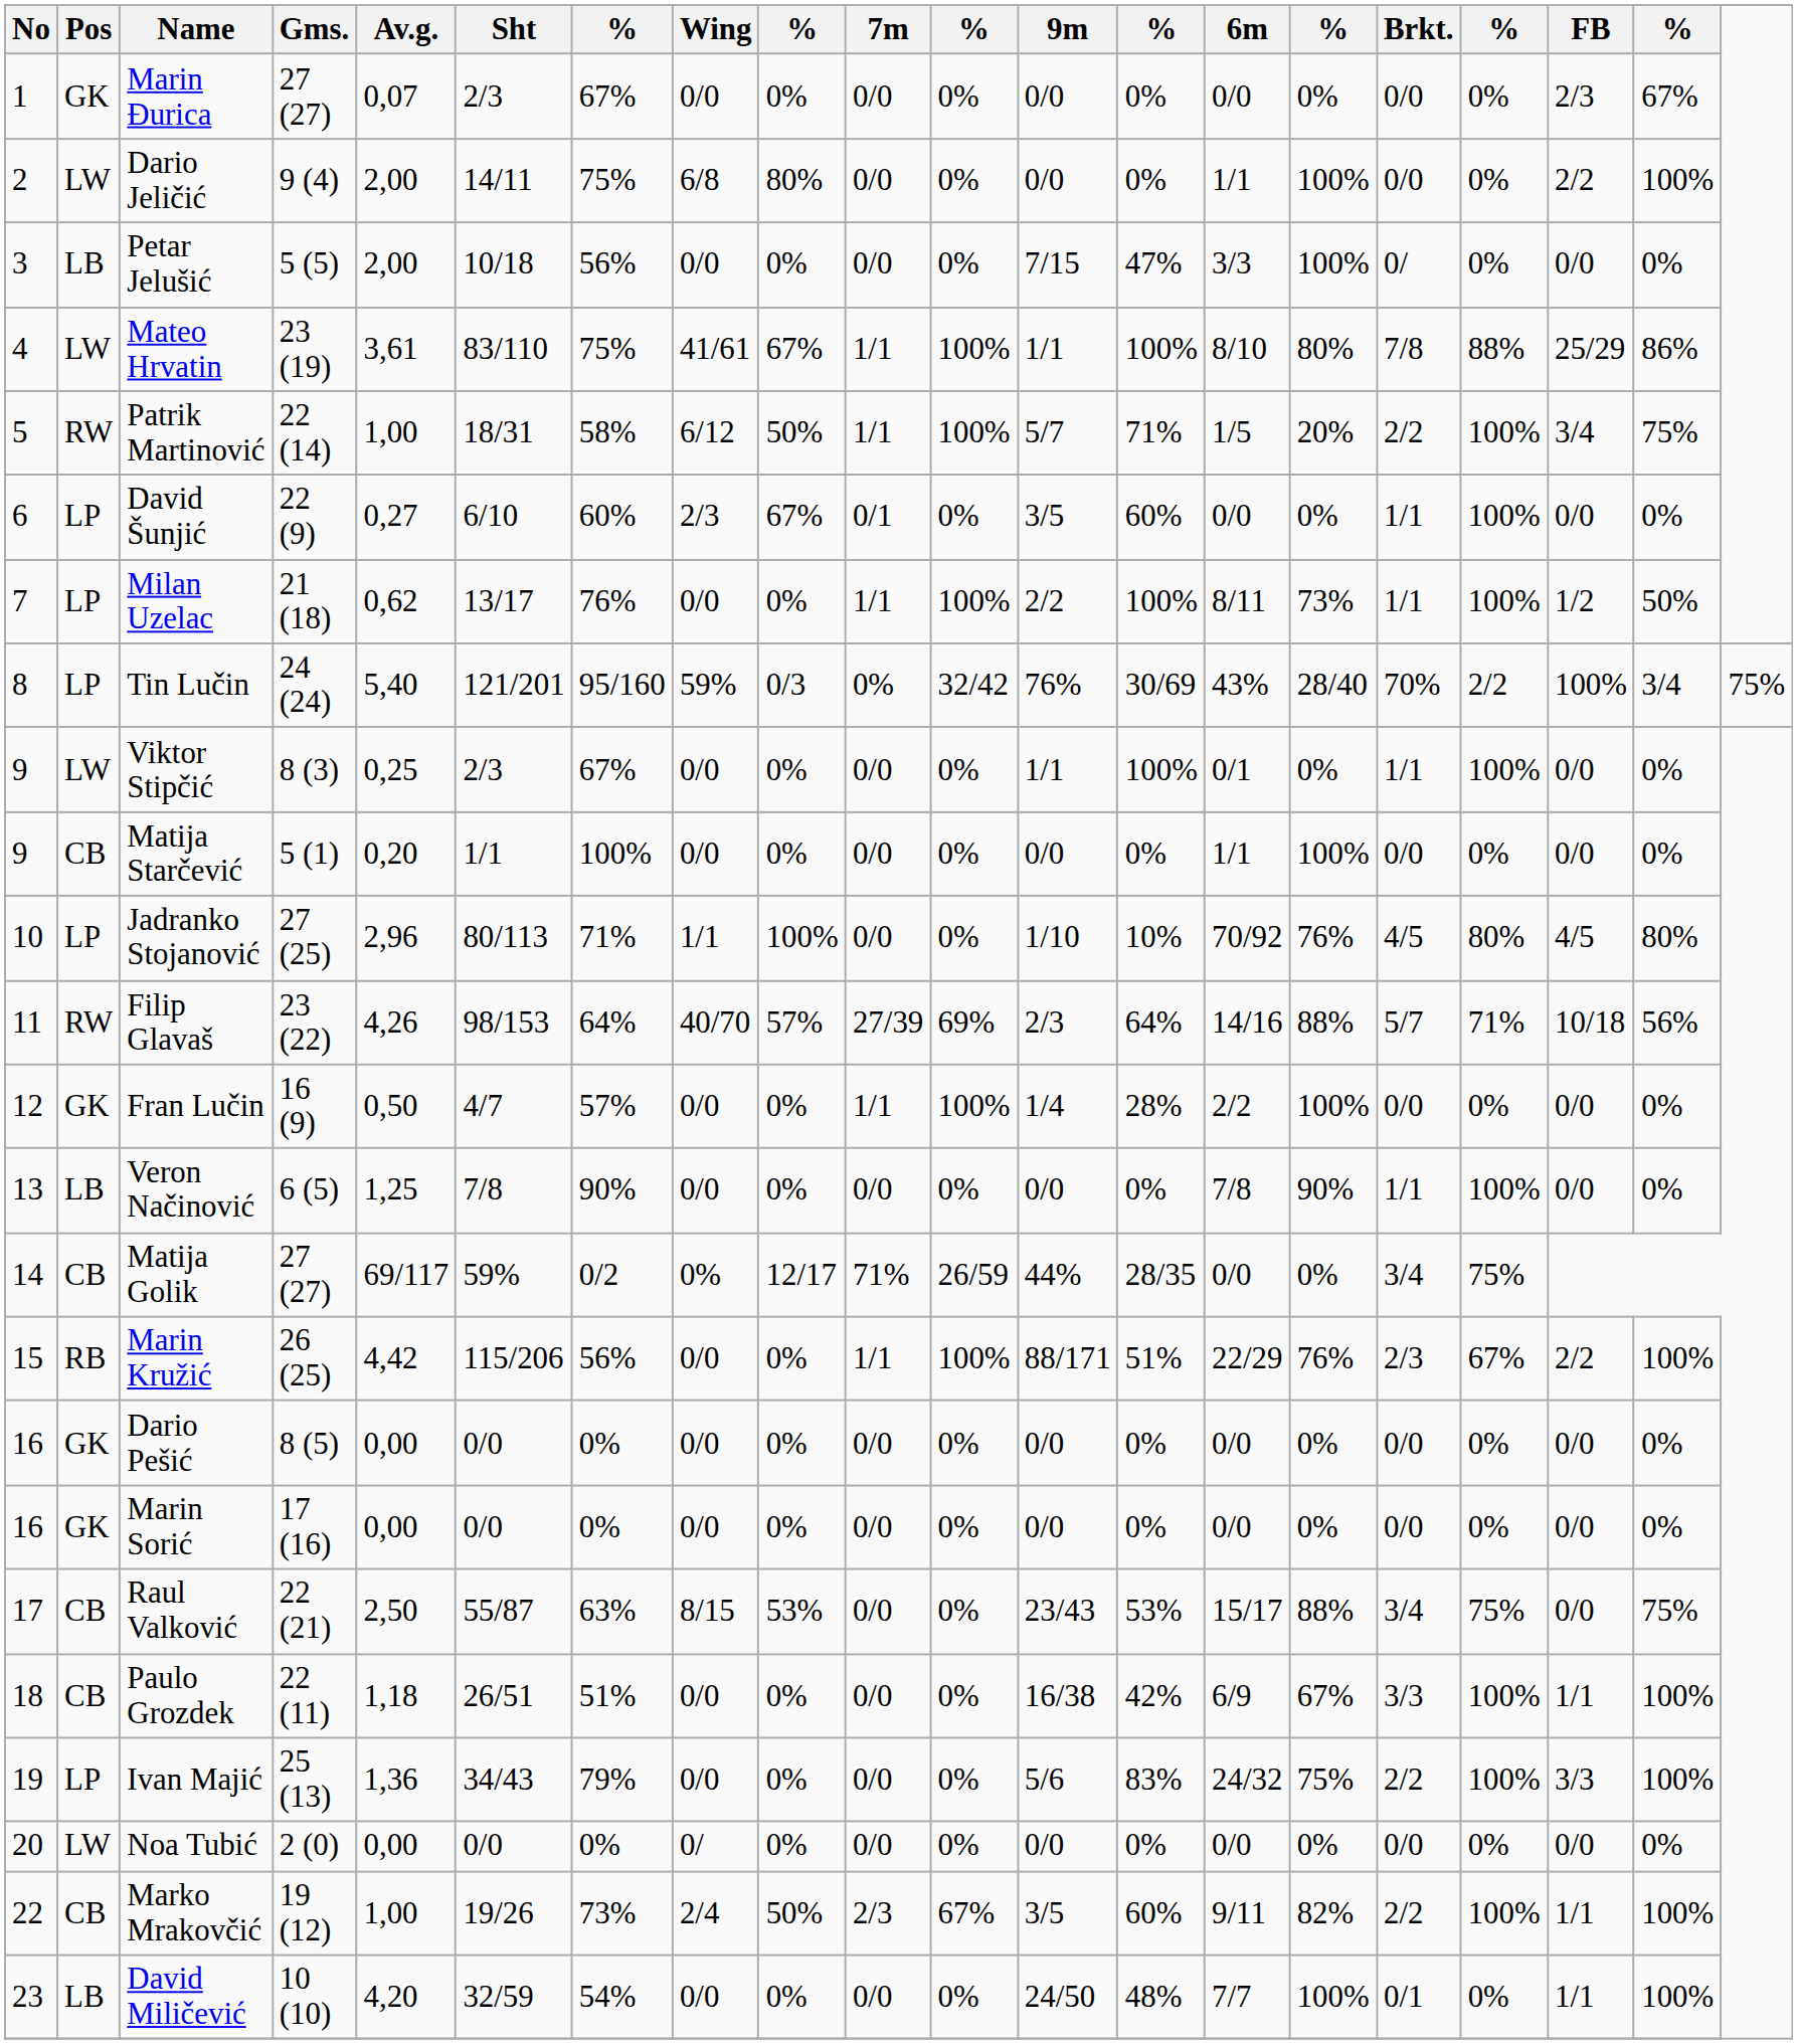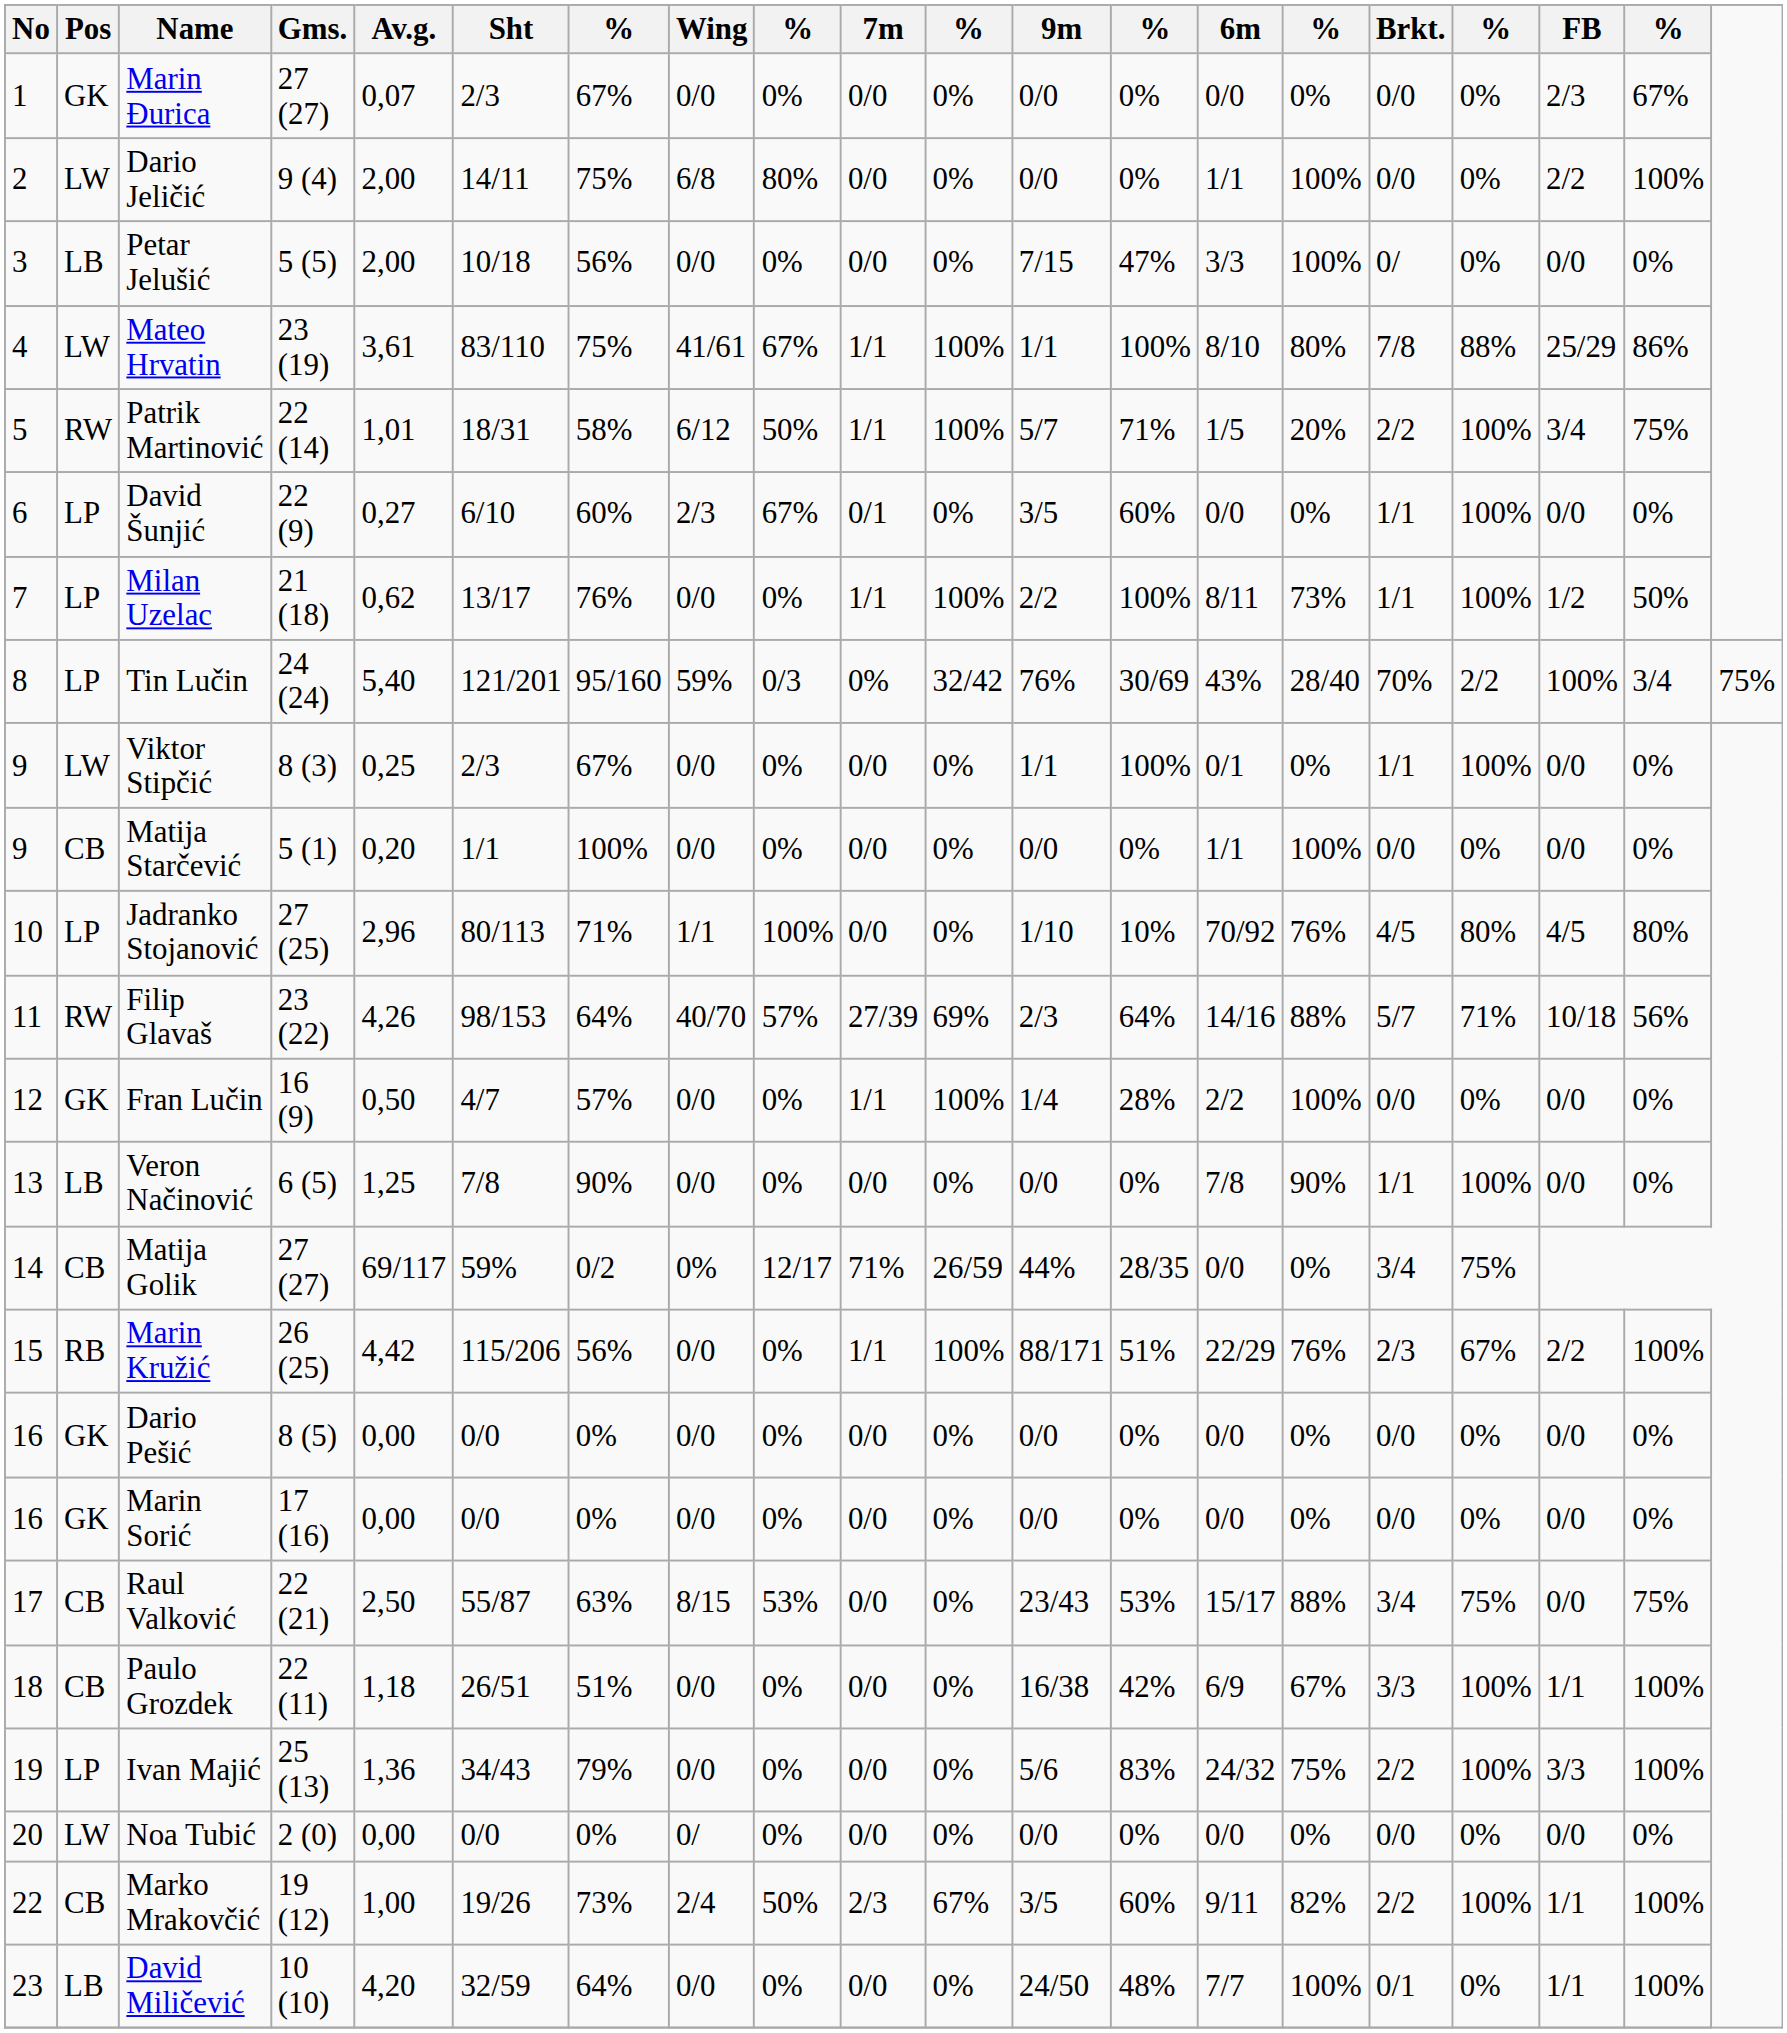 <table class="wikitable">
 <tr>
 <th>No</th>
 <th>Pos</th>
 <th>Name</th>
 <th>Gms.</th>
 <th>Av.g.</th>
 <th>Sht</th>
 <th>%</th>
 <th>Wing</th>
 <th>%</th>
 <th>7m</th>
 <th>%</th>
 <th>9m</th>
 <th>%</th>
 <th>6m</th>
 <th>%</th>
 <th>Brkt.</th>
 <th>%</th>
 <th>FB</th>
 <th>%</th>
 </tr>
 <tr>
 <td>1</td>
 <td>GK</td>
 <td><a href='#'>Marin Đurica</a></td>
 <td>27 (27)</td>
 <td>0,07</td>
 <td>2/3</td>
 <td>67%</td>
 <td>0/0</td>
 <td>0%</td>
 <td>0/0</td>
 <td>0%</td>
 <td>0/0</td>
 <td>0%</td>
 <td>0/0</td>
 <td>0%</td>
 <td>0/0</td>
 <td>0%</td>
 <td>2/3</td>
 <td>67%</td>
 </tr>
 <tr>
 <td>2</td>
 <td>LW</td>
 <td>Dario Jeličić</td>
 <td>9 (4)</td>
 <td>2,00</td>
 <td>14/11</td>
 <td>75%</td>
 <td>6/8</td>
 <td>80%</td>
 <td>0/0</td>
 <td>0%</td>
 <td>0/0</td>
 <td>0%</td>
 <td>1/1</td>
 <td>100%</td>
 <td>0/0</td>
 <td>0%</td>
 <td>2/2</td>
 <td>100%</td>
 </tr>
 <tr>
 <td>3</td>
 <td>LB</td>
 <td>Petar Jelušić</td>
 <td>5 (5)</td>
 <td>2,00</td>
 <td>10/18</td>
 <td>56%</td>
 <td>0/0</td>
 <td>0%</td>
 <td>0/0</td>
 <td>0%</td>
 <td>7/15</td>
 <td>47%</td>
 <td>3/3</td>
 <td>100%</td>
 <td>0/</td>
 <td>0%</td>
 <td>0/0</td>
 <td>0%</td>
 </tr>
 <tr>
 <td>4</td>
 <td>LW</td>
 <td><a href='#'>Mateo Hrvatin</a></td>
 <td>23 (19)</td>
 <td>3,61</td>
 <td>83/110</td>
 <td>75%</td>
 <td>41/61</td>
 <td>67%</td>
 <td>1/1</td>
 <td>100%</td>
 <td>1/1</td>
 <td>100%</td>
 <td>8/10</td>
 <td>80%</td>
 <td>7/8</td>
 <td>88%</td>
 <td>25/29</td>
 <td>86%</td>
 </tr>
 <tr>
 <td>5</td>
 <td>RW</td>
 <td>Patrik Martinović</td>
 <td>22 (14)</td>
-<td>1,00</td>
+<td>1,01</td>
 <td>18/31</td>
 <td>58%</td>
 <td>6/12</td>
 <td>50%</td>
 <td>1/1</td>
 <td>100%</td>
 <td>5/7</td>
 <td>71%</td>
 <td>1/5</td>
 <td>20%</td>
 <td>2/2</td>
 <td>100%</td>
 <td>3/4</td>
 <td>75%</td>
 </tr>
 <tr>
 <td>6</td>
 <td>LP</td>
 <td>David Šunjić</td>
 <td>22 (9)</td>
 <td>0,27</td>
 <td>6/10</td>
 <td>60%</td>
 <td>2/3</td>
 <td>67%</td>
 <td>0/1</td>
 <td>0%</td>
 <td>3/5</td>
 <td>60%</td>
 <td>0/0</td>
 <td>0%</td>
 <td>1/1</td>
 <td>100%</td>
 <td>0/0</td>
 <td>0%</td>
 </tr>
 <tr>
 <td>7</td>
 <td>LP</td>
 <td><a href='#'>Milan Uzelac</a></td>
 <td>21 (18)</td>
 <td>0,62</td>
 <td>13/17</td>
 <td>76%</td>
 <td>0/0</td>
 <td>0%</td>
 <td>1/1</td>
 <td>100%</td>
 <td>2/2</td>
 <td>100%</td>
 <td>8/11</td>
 <td>73%</td>
 <td>1/1</td>
 <td>100%</td>
 <td>1/2</td>
 <td>50%</td>
 </tr>
 <tr>
 <td>8</td>
 <td>LP</td>
 <td>Tin Lučin</td>
 <td>24 (24)</td>
 <td>5,40</td>
 <td>121/201</td>
 <td>95/160</td>
 <td>59%</td>
 <td>0/3</td>
 <td>0%</td>
 <td>32/42</td>
 <td>76%</td>
 <td>30/69</td>
 <td>43%</td>
 <td>28/40</td>
 <td>70%</td>
 <td>2/2</td>
 <td>100%</td>
 <td>3/4</td>
 <td>75%</td>
 </tr>
 <tr>
 <td>9</td>
 <td>LW</td>
 <td>Viktor Stipčić</td>
 <td>8 (3)</td>
 <td>0,25</td>
 <td>2/3</td>
 <td>67%</td>
 <td>0/0</td>
 <td>0%</td>
 <td>0/0</td>
 <td>0%</td>
 <td>1/1</td>
 <td>100%</td>
 <td>0/1</td>
 <td>0%</td>
 <td>1/1</td>
 <td>100%</td>
 <td>0/0</td>
 <td>0%</td>
 </tr>
 <tr>
 <td>9</td>
 <td>CB</td>
 <td>Matija Starčević</td>
 <td>5 (1)</td>
 <td>0,20</td>
 <td>1/1</td>
 <td>100%</td>
 <td>0/0</td>
 <td>0%</td>
 <td>0/0</td>
 <td>0%</td>
 <td>0/0</td>
 <td>0%</td>
 <td>1/1</td>
 <td>100%</td>
 <td>0/0</td>
 <td>0%</td>
 <td>0/0</td>
 <td>0%</td>
 </tr>
 <tr>
 <td>10</td>
 <td>LP</td>
 <td>Jadranko Stojanović</td>
 <td>27 (25)</td>
 <td>2,96</td>
 <td>80/113</td>
 <td>71%</td>
 <td>1/1</td>
 <td>100%</td>
 <td>0/0</td>
 <td>0%</td>
 <td>1/10</td>
 <td>10%</td>
 <td>70/92</td>
 <td>76%</td>
 <td>4/5</td>
 <td>80%</td>
 <td>4/5</td>
 <td>80%</td>
 </tr>
 <tr>
 <td>11</td>
 <td>RW</td>
 <td>Filip Glavaš</td>
 <td>23 (22)</td>
 <td>4,26</td>
 <td>98/153</td>
 <td>64%</td>
 <td>40/70</td>
 <td>57%</td>
 <td>27/39</td>
 <td>69%</td>
 <td>2/3</td>
 <td>64%</td>
 <td>14/16</td>
 <td>88%</td>
 <td>5/7</td>
 <td>71%</td>
 <td>10/18</td>
 <td>56%</td>
 </tr>
 <tr>
 <td>12</td>
 <td>GK</td>
 <td>Fran Lučin</td>
 <td>16 (9)</td>
 <td>0,50</td>
 <td>4/7</td>
 <td>57%</td>
 <td>0/0</td>
 <td>0%</td>
 <td>1/1</td>
 <td>100%</td>
 <td>1/4</td>
 <td>28%</td>
 <td>2/2</td>
 <td>100%</td>
 <td>0/0</td>
 <td>0%</td>
 <td>0/0</td>
 <td>0%</td>
 </tr>
 <tr>
 <td>13</td>
 <td>LB</td>
 <td>Veron Načinović</td>
 <td>6 (5)</td>
 <td>1,25</td>
 <td>7/8</td>
 <td>90%</td>
 <td>0/0</td>
 <td>0%</td>
 <td>0/0</td>
 <td>0%</td>
 <td>0/0</td>
 <td>0%</td>
 <td>7/8</td>
 <td>90%</td>
 <td>1/1</td>
 <td>100%</td>
 <td>0/0</td>
 <td>0%</td>
 </tr>
 <tr>
 <td>14</td>
 <td>CB</td>
 <td>Matija Golik</td>
 <td>27 (27)</td>
 <td>69/117</td>
 <td>59%</td>
 <td>0/2</td>
 <td>0%</td>
 <td>12/17</td>
 <td>71%</td>
 <td>26/59</td>
 <td>44%</td>
 <td>28/35</td>
 <td>0/0</td>
 <td>0%</td>
 <td>3/4</td>
 <td>75%</td>
 </tr>
 <tr>
 <td>15</td>
 <td>RB</td>
 <td><a href='#'>Marin Kružić</a></td>
 <td>26 (25)</td>
 <td>4,42</td>
 <td>115/206</td>
 <td>56%</td>
 <td>0/0</td>
 <td>0%</td>
 <td>1/1</td>
 <td>100%</td>
 <td>88/171</td>
 <td>51%</td>
 <td>22/29</td>
 <td>76%</td>
 <td>2/3</td>
 <td>67%</td>
 <td>2/2</td>
 <td>100%</td>
 </tr>
 <tr>
 <td>16</td>
 <td>GK</td>
 <td>Dario Pešić</td>
 <td>8 (5)</td>
 <td>0,00</td>
 <td>0/0</td>
 <td>0%</td>
 <td>0/0</td>
 <td>0%</td>
 <td>0/0</td>
 <td>0%</td>
 <td>0/0</td>
 <td>0%</td>
 <td>0/0</td>
 <td>0%</td>
 <td>0/0</td>
 <td>0%</td>
 <td>0/0</td>
 <td>0%</td>
 </tr>
 <tr>
 <td>16</td>
 <td>GK</td>
 <td>Marin Sorić</td>
 <td>17 (16)</td>
 <td>0,00</td>
 <td>0/0</td>
 <td>0%</td>
 <td>0/0</td>
 <td>0%</td>
 <td>0/0</td>
 <td>0%</td>
 <td>0/0</td>
 <td>0%</td>
 <td>0/0</td>
 <td>0%</td>
 <td>0/0</td>
 <td>0%</td>
 <td>0/0</td>
 <td>0%</td>
 </tr>
 <tr>
 <td>17</td>
 <td>CB</td>
 <td>Raul Valković</td>
 <td>22 (21)</td>
 <td>2,50</td>
 <td>55/87</td>
 <td>63%</td>
 <td>8/15</td>
 <td>53%</td>
 <td>0/0</td>
 <td>0%</td>
 <td>23/43</td>
 <td>53%</td>
 <td>15/17</td>
 <td>88%</td>
 <td>3/4</td>
 <td>75%</td>
 <td>0/0</td>
 <td>75%</td>
 </tr>
 <tr>
 <td>18</td>
 <td>CB</td>
 <td>Paulo Grozdek</td>
 <td>22 (11)</td>
 <td>1,18</td>
 <td>26/51</td>
 <td>51%</td>
 <td>0/0</td>
 <td>0%</td>
 <td>0/0</td>
 <td>0%</td>
 <td>16/38</td>
 <td>42%</td>
 <td>6/9</td>
 <td>67%</td>
 <td>3/3</td>
 <td>100%</td>
 <td>1/1</td>
 <td>100%</td>
 </tr>
 <tr>
 <td>19</td>
 <td>LP</td>
 <td>Ivan Majić</td>
 <td>25 (13)</td>
 <td>1,36</td>
 <td>34/43</td>
 <td>79%</td>
 <td>0/0</td>
 <td>0%</td>
 <td>0/0</td>
 <td>0%</td>
 <td>5/6</td>
 <td>83%</td>
 <td>24/32</td>
 <td>75%</td>
 <td>2/2</td>
 <td>100%</td>
 <td>3/3</td>
 <td>100%</td>
 </tr>
 <tr>
 <td>20</td>
 <td>LW</td>
 <td>Noa Tubić</td>
 <td>2 (0)</td>
 <td>0,00</td>
 <td>0/0</td>
 <td>0%</td>
 <td>0/</td>
 <td>0%</td>
 <td>0/0</td>
 <td>0%</td>
 <td>0/0</td>
 <td>0%</td>
 <td>0/0</td>
 <td>0%</td>
 <td>0/0</td>
 <td>0%</td>
 <td>0/0</td>
 <td>0%</td>
 </tr>
 <tr>
 <td>22</td>
 <td>CB</td>
 <td>Marko Mrakovčić</td>
 <td>19 (12)</td>
 <td>1,00</td>
 <td>19/26</td>
 <td>73%</td>
 <td>2/4</td>
 <td>50%</td>
 <td>2/3</td>
 <td>67%</td>
 <td>3/5</td>
 <td>60%</td>
 <td>9/11</td>
 <td>82%</td>
 <td>2/2</td>
 <td>100%</td>
 <td>1/1</td>
 <td>100%</td>
 </tr>
 <tr>
 <td>23</td>
 <td>LB</td>
 <td><a href='#'>David Miličević</a></td>
 <td>10 (10)</td>
 <td>4,20</td>
 <td>32/59</td>
-<td>54%</td>
+<td>64%</td>
 <td>0/0</td>
 <td>0%</td>
 <td>0/0</td>
 <td>0%</td>
 <td>24/50</td>
 <td>48%</td>
 <td>7/7</td>
 <td>100%</td>
 <td>0/1</td>
 <td>0%</td>
 <td>1/1</td>
 <td>100%</td>
 </tr>
 <tr>
 </tr>
 </table>
